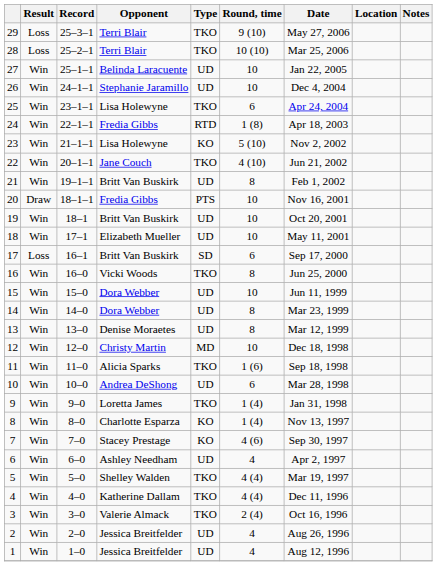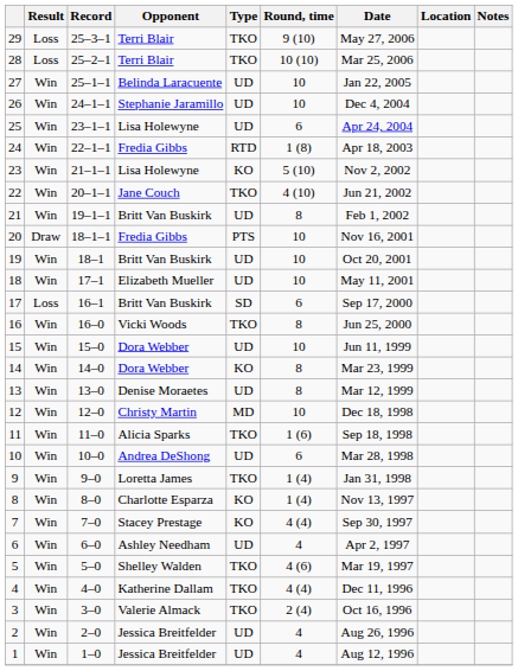 <table class="wikitable" style="text-align:center; font-size:95%">
 <tr>
 <th></th>
 <th>Result</th>
 <th>Record</th>
 <th>Opponent</th>
 <th>Type</th>
 <th>Round, time</th>
 <th>Date</th>
 <th>Location</th>
 <th>Notes</th>
 </tr>
 <tr>
 <td>29</td>
 <td>Loss</td>
 <td>25–3–1</td>
 <td style="text-align:left;"> <a href='#'>Terri Blair</a></td>
 <td>TKO</td>
 <td>9 (10)</td>
 <td>May 27, 2006</td>
 <td style="text-align:left;"> </td>
 <td style="text-align:left;"></td>
 </tr>
 <tr>
 <td>28</td>
 <td>Loss</td>
 <td>25–2–1</td>
 <td style="text-align:left;"> <a href='#'>Terri Blair</a></td>
 <td>TKO</td>
 <td>10 (10)</td>
 <td>Mar 25, 2006</td>
 <td style="text-align:left;"> </td>
 <td style="text-align:left;"></td>
 </tr>
 <tr>
 <td>27</td>
 <td>Win</td>
 <td>25–1–1</td>
 <td style="text-align:left;"> <a href='#'>Belinda Laracuente</a></td>
 <td>UD</td>
 <td>10</td>
 <td>Jan 22, 2005</td>
 <td style="text-align:left;"> </td>
 <td style="text-align:left;"></td>
 </tr>
 <tr>
 <td>26</td>
 <td>Win</td>
 <td>24–1–1</td>
 <td style="text-align:left;"> <a href='#'>Stephanie Jaramillo</a></td>
 <td>UD</td>
 <td>10</td>
 <td>Dec 4, 2004</td>
 <td style="text-align:left;"> </td>
 <td style="text-align:left;"></td>
 </tr>
 <tr>
 <td>25</td>
 <td>Win</td>
 <td>23–1–1</td>
 <td style="text-align:left;"> Lisa Holewyne</td>
-<td>TKO</td>
+<td>UD</td>
 <td>6</td>
 <td><a href='#'>Apr 24, 2004</a></td>
 <td style="text-align:left;"> </td>
 <td style="text-align:left;"></td>
 </tr>
 <tr>
 <td>24</td>
 <td>Win</td>
 <td>22–1–1</td>
 <td style="text-align:left;"> <a href='#'>Fredia Gibbs</a></td>
 <td>RTD</td>
 <td>1 (8)</td>
 <td>Apr 18, 2003</td>
 <td style="text-align:left;"> </td>
 <td style="text-align:left;"></td>
 </tr>
 <tr>
 <td>23</td>
 <td>Win</td>
 <td>21–1–1</td>
 <td style="text-align:left;"> Lisa Holewyne</td>
 <td>KO</td>
 <td>5 (10)</td>
 <td>Nov 2, 2002</td>
 <td style="text-align:left;"> </td>
 <td style="text-align:left;"></td>
 </tr>
 <tr>
 <td>22</td>
 <td>Win</td>
 <td>20–1–1</td>
 <td style="text-align:left;"> <a href='#'>Jane Couch</a></td>
 <td>TKO</td>
 <td>4 (10)</td>
 <td>Jun 21, 2002</td>
 <td style="text-align:left;"> </td>
 <td style="text-align:left;"></td>
 </tr>
 <tr>
 <td>21</td>
 <td>Win</td>
 <td>19–1–1</td>
 <td style="text-align:left;"> Britt Van Buskirk</td>
 <td>UD</td>
 <td>8</td>
 <td>Feb 1, 2002</td>
 <td style="text-align:left;"> </td>
 <td style="text-align:left;"></td>
 </tr>
 <tr>
 <td>20</td>
 <td>Draw</td>
 <td>18–1–1</td>
 <td style="text-align:left;"> <a href='#'>Fredia Gibbs</a></td>
 <td>PTS</td>
 <td>10</td>
 <td>Nov 16, 2001</td>
 <td style="text-align:left;"> </td>
 <td style="text-align:left;"></td>
 </tr>
 <tr>
 <td>19</td>
 <td>Win</td>
 <td>18–1</td>
 <td style="text-align:left;"> Britt Van Buskirk</td>
 <td>UD</td>
 <td>10</td>
 <td>Oct 20, 2001</td>
 <td style="text-align:left;"> </td>
 <td style="text-align:left;"></td>
 </tr>
 <tr>
 <td>18</td>
 <td>Win</td>
 <td>17–1</td>
 <td style="text-align:left;"> Elizabeth Mueller</td>
 <td>UD</td>
 <td>10</td>
 <td>May 11, 2001</td>
 <td style="text-align:left;"> </td>
 <td style="text-align:left;"></td>
 </tr>
 <tr>
 <td>17</td>
 <td>Loss</td>
 <td>16–1</td>
 <td style="text-align:left;"> Britt Van Buskirk</td>
 <td>SD</td>
 <td>6</td>
 <td>Sep 17, 2000</td>
 <td style="text-align:left;"> </td>
 <td style="text-align:left;"></td>
 </tr>
 <tr>
 <td>16</td>
 <td>Win</td>
 <td>16–0</td>
 <td style="text-align:left;"> Vicki Woods</td>
 <td>TKO</td>
 <td>8</td>
 <td>Jun 25, 2000</td>
 <td style="text-align:left;"> </td>
 <td style="text-align:left;"></td>
 </tr>
 <tr>
 <td>15</td>
 <td>Win</td>
 <td>15–0</td>
 <td style="text-align:left;"> <a href='#'>Dora Webber</a></td>
 <td>UD</td>
 <td>10</td>
 <td>Jun 11, 1999</td>
 <td style="text-align:left;"> </td>
 <td style="text-align:left;"></td>
 </tr>
 <tr>
 <td>14</td>
 <td>Win</td>
 <td>14–0</td>
 <td style="text-align:left;"> <a href='#'>Dora Webber</a></td>
-<td>UD</td>
+<td>KO</td>
 <td>8</td>
 <td>Mar 23, 1999</td>
 <td style="text-align:left;"> </td>
 <td style="text-align:left;"></td>
 </tr>
 <tr>
 <td>13</td>
 <td>Win</td>
 <td>13–0</td>
 <td style="text-align:left;"> Denise Moraetes</td>
 <td>UD</td>
 <td>8</td>
 <td>Mar 12, 1999</td>
 <td style="text-align:left;"> </td>
 <td style="text-align:left;"></td>
 </tr>
 <tr>
 <td>12</td>
 <td>Win</td>
 <td>12–0</td>
 <td style="text-align:left;"> <a href='#'>Christy Martin</a></td>
 <td>MD</td>
 <td>10</td>
 <td>Dec 18, 1998</td>
 <td style="text-align:left;"> </td>
 <td style="text-align:left;"></td>
 </tr>
 <tr>
 <td>11</td>
 <td>Win</td>
 <td>11–0</td>
 <td style="text-align:left;"> Alicia Sparks</td>
 <td>TKO</td>
 <td>1 (6)</td>
 <td>Sep 18, 1998</td>
 <td style="text-align:left;"> </td>
 <td style="text-align:left;"></td>
 </tr>
 <tr>
 <td>10</td>
 <td>Win</td>
 <td>10–0</td>
 <td style="text-align:left;"> <a href='#'>Andrea DeShong</a></td>
 <td>UD</td>
 <td>6</td>
 <td>Mar 28, 1998</td>
 <td style="text-align:left;"> </td>
 <td style="text-align:left;"></td>
 </tr>
 <tr>
 <td>9</td>
 <td>Win</td>
 <td>9–0</td>
 <td style="text-align:left;"> Loretta James</td>
 <td>TKO</td>
 <td>1 (4)</td>
 <td>Jan 31, 1998</td>
 <td style="text-align:left;"> </td>
 <td style="text-align:left;"></td>
 </tr>
 <tr>
 <td>8</td>
 <td>Win</td>
 <td>8–0</td>
 <td style="text-align:left;"> Charlotte Esparza</td>
 <td>KO</td>
 <td>1 (4)</td>
 <td>Nov 13, 1997</td>
 <td style="text-align:left;"> </td>
 <td style="text-align:left;"></td>
 </tr>
 <tr>
 <td>7</td>
 <td>Win</td>
 <td>7–0</td>
 <td style="text-align:left;"> Stacey Prestage</td>
 <td>KO</td>
-<td>4 (6)</td>
+<td>4 (4)</td>
 <td>Sep 30, 1997</td>
 <td style="text-align:left;"> </td>
 <td style="text-align:left;"></td>
 </tr>
 <tr>
 <td>6</td>
 <td>Win</td>
 <td>6–0</td>
 <td style="text-align:left;"> Ashley Needham</td>
 <td>UD</td>
 <td>4</td>
 <td>Apr 2, 1997</td>
 <td style="text-align:left;"> </td>
 <td style="text-align:left;"></td>
 </tr>
 <tr>
 <td>5</td>
 <td>Win</td>
 <td>5–0</td>
 <td style="text-align:left;"> Shelley Walden</td>
 <td>TKO</td>
-<td>4 (4)</td>
+<td>4 (6)</td>
 <td>Mar 19, 1997</td>
 <td style="text-align:left;"> </td>
 <td style="text-align:left;"></td>
 </tr>
 <tr>
 <td>4</td>
 <td>Win</td>
 <td>4–0</td>
 <td style="text-align:left;"> Katherine Dallam</td>
 <td>TKO</td>
 <td>4 (4)</td>
 <td>Dec 11, 1996</td>
 <td style="text-align:left;"> </td>
 <td style="text-align:left;"></td>
 </tr>
 <tr>
 <td>3</td>
 <td>Win</td>
 <td>3–0</td>
 <td style="text-align:left;"> Valerie Almack</td>
 <td>TKO</td>
 <td>2 (4)</td>
 <td>Oct 16, 1996</td>
 <td style="text-align:left;"> </td>
 <td style="text-align:left;"></td>
 </tr>
 <tr>
 <td>2</td>
 <td>Win</td>
 <td>2–0</td>
 <td style="text-align:left;"> Jessica Breitfelder</td>
 <td>UD</td>
 <td>4</td>
 <td>Aug 26, 1996</td>
 <td style="text-align:left;"> </td>
 <td style="text-align:left;"></td>
 </tr>
 <tr>
 <td>1</td>
 <td>Win</td>
 <td>1–0</td>
 <td style="text-align:left;"> Jessica Breitfelder</td>
 <td>UD</td>
 <td>4</td>
 <td>Aug 12, 1996</td>
 <td style="text-align:left;"> </td>
 <td style="text-align:left;"></td>
 </tr>
 <tr>
 </tr>
 </table>
